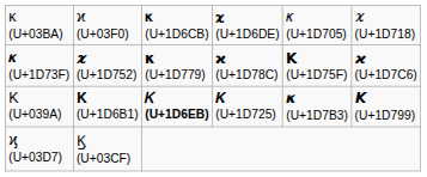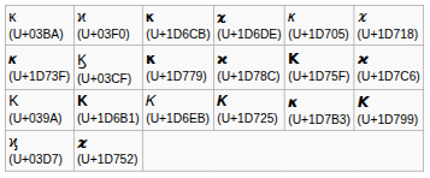 <table class="wikitable">
 <tr>
 <td>κ<br><small>(U+03BA)</small></td>
 <td>ϰ<br><small>(U+03F0)</small></td>
 <td>𝛋<br><small>(U+1D6CB)</small></td>
 <td>𝛞<br><small>(U+1D6DE)</small></td>
 <td>𝜅<br><small>(U+1D705)</small></td>
 <td>𝜘<br><small>(U+1D718)</small></td>
 </tr>
 <tr>
 <td>𝜿<br><small>(U+1D73F)</small></td>
-<td>𝝒<br><small>(U+1D752)</small></td>
+<td>Ϗ<br><small>(U+03CF)</small></td>
 <td>𝝹<br><small>(U+1D779)</small></td>
 <td>𝞌<br><small>(U+1D78C)</small></td>
 <td>𝝟<br><small>(U+1D75F)</small></td>
 <td>𝟆<br><small>(U+1D7C6)</small></td>
 </tr>
 <tr>
 <td>Κ<br><small>(U+039A)</small></td>
 <td>𝚱<br><small>(U+1D6B1)</small></td>
-<td><strong>𝛫<br><small>(U+1D6EB)</small></strong></td>
+<td>𝛫<br><small>(U+1D6EB)</small></td>
 <td>𝜥<br><small>(U+1D725)</small></td>
 <td>𝞳<br><small>(U+1D7B3)</small></td>
 <td>𝞙<br><small>(U+1D799)</small></td>
 </tr>
 <tr>
 <td>ϗ<br><small>(U+03D7)</small></td>
-<td>Ϗ<br><small>(U+03CF)</small></td>
+<td>𝝒<br><small>(U+1D752)</small></td>
 </tr>
 </table>
